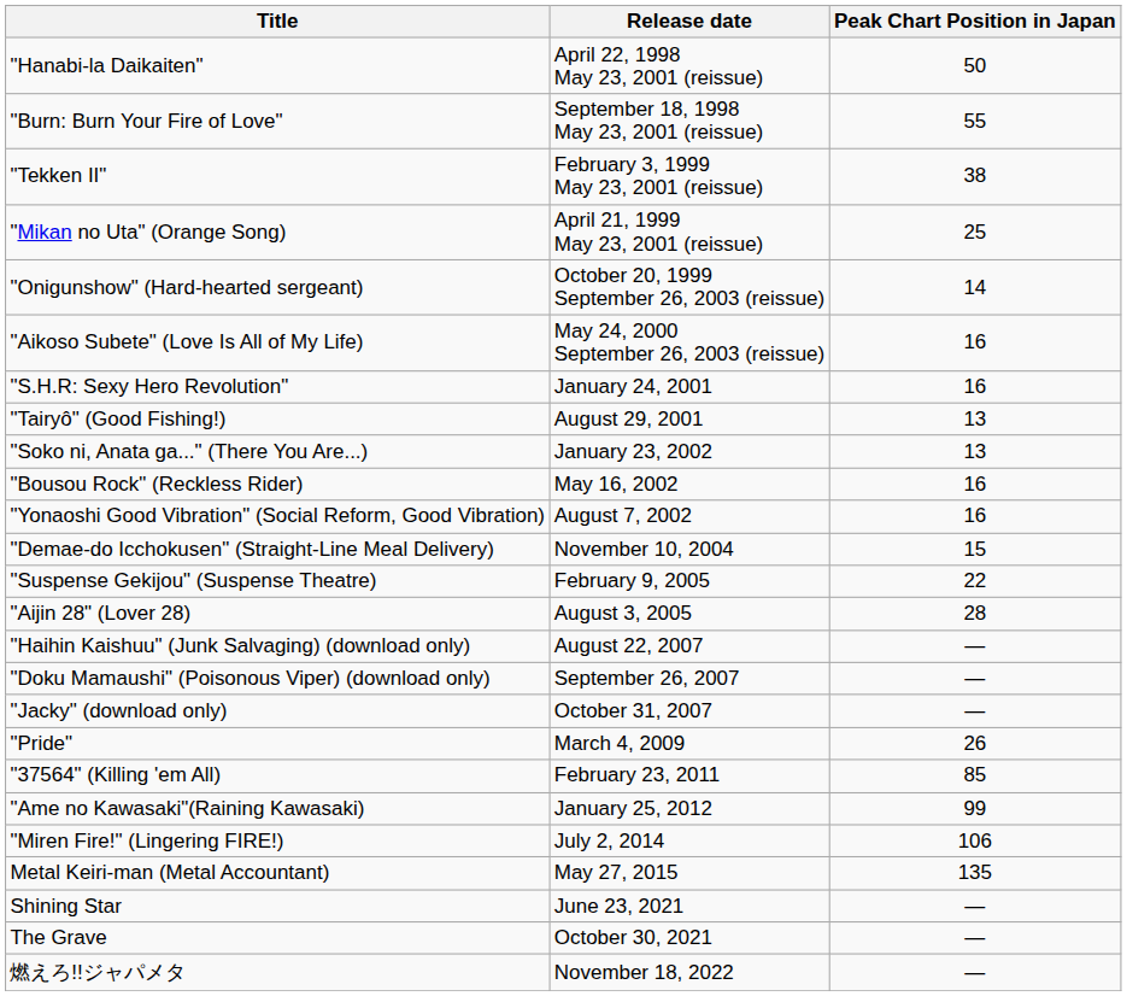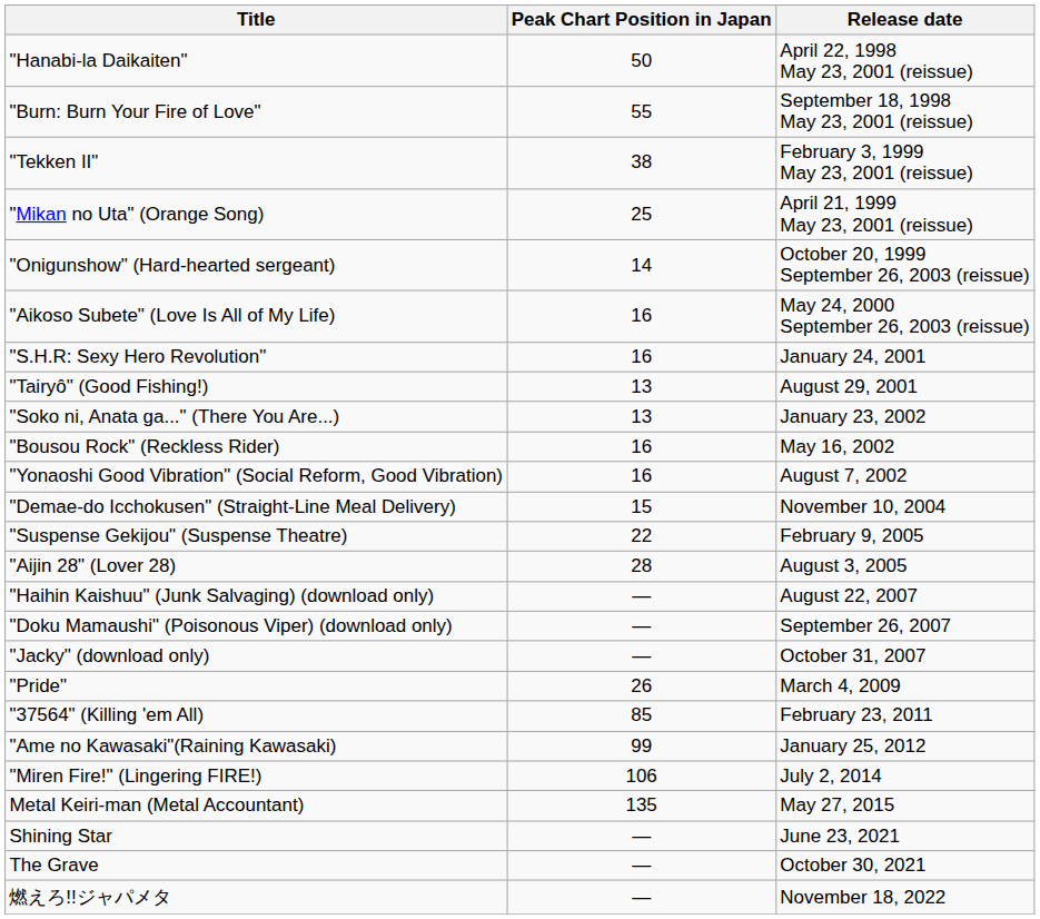 <table class="wikitable">
 <tr>
 <th>Title</th>
+<th>Peak Chart Position in Japan</th>
 <th>Release date</th>
-<th>Peak Chart Position in Japan</th>
 </tr>
 <tr>
 <td>"Hanabi-la Daikaiten"</td>
+<td align="center">50</td>
 <td>April 22, 1998 <br>May 23, 2001 (reissue)</td>
-<td align="center">50</td>
 </tr>
 <tr>
 <td>"Burn: Burn Your Fire of Love"</td>
+<td align="center">55</td>
 <td>September 18, 1998 <br>May 23, 2001 (reissue)</td>
-<td align="center">55</td>
 </tr>
 <tr>
 <td>"Tekken II"</td>
+<td align="center">38</td>
 <td>February 3, 1999 <br>May 23, 2001 (reissue)</td>
-<td align="center">38</td>
 </tr>
 <tr>
 <td>"<a href='#'>Mikan</a> no Uta" (Orange Song)</td>
+<td align="center">25</td>
 <td>April 21, 1999 <br>May 23, 2001 (reissue)</td>
-<td align="center">25</td>
 </tr>
 <tr>
 <td>"Onigunshow" (Hard-hearted sergeant)</td>
+<td align="center">14</td>
 <td>October 20, 1999 <br>September 26, 2003 (reissue)</td>
-<td align="center">14</td>
 </tr>
 <tr>
 <td>"Aikoso Subete" (Love Is All of My Life)</td>
+<td align="center">16</td>
 <td>May 24, 2000 <br>September 26, 2003 (reissue)</td>
-<td align="center">16</td>
 </tr>
 <tr>
 <td>"S.H.R: Sexy Hero Revolution"</td>
+<td align="center">16</td>
 <td>January 24, 2001</td>
-<td align="center">16</td>
 </tr>
 <tr>
 <td>"Tairyô" (Good Fishing!)</td>
+<td align="center">13</td>
 <td>August 29, 2001</td>
-<td align="center">13</td>
 </tr>
 <tr>
 <td>"Soko ni, Anata ga..." (There You Are...)</td>
+<td align="center">13</td>
 <td>January 23, 2002</td>
-<td align="center">13</td>
 </tr>
 <tr>
 <td>"Bousou Rock" (Reckless Rider)</td>
+<td align="center">16</td>
 <td>May 16, 2002</td>
-<td align="center">16</td>
 </tr>
 <tr>
 <td>"Yonaoshi Good Vibration" (Social Reform, Good Vibration)</td>
+<td align="center">16</td>
 <td>August 7, 2002</td>
-<td align="center">16</td>
 </tr>
 <tr>
 <td>"Demae-do Icchokusen" (Straight-Line Meal Delivery)</td>
+<td align="center">15</td>
 <td>November 10, 2004</td>
-<td align="center">15</td>
 </tr>
 <tr>
 <td>"Suspense Gekijou" (Suspense Theatre)</td>
+<td align="center">22</td>
 <td>February 9, 2005</td>
-<td align="center">22</td>
 </tr>
 <tr>
 <td>"Aijin 28" (Lover 28)</td>
+<td align="center">28</td>
 <td>August 3, 2005</td>
-<td align="center">28</td>
 </tr>
 <tr>
 <td>"Haihin Kaishuu" (Junk Salvaging) (download only)</td>
+<td align="center">―</td>
 <td>August 22, 2007</td>
-<td align="center">―</td>
 </tr>
 <tr>
 <td>"Doku Mamaushi" (Poisonous Viper) (download only)</td>
+<td align="center">―</td>
 <td>September 26, 2007</td>
-<td align="center">―</td>
 </tr>
 <tr>
 <td>"Jacky" (download only)</td>
+<td align="center">―</td>
 <td>October 31, 2007</td>
-<td align="center">―</td>
 </tr>
 <tr>
 <td>"Pride"</td>
+<td align="center">26</td>
 <td>March 4, 2009</td>
-<td align="center">26</td>
 </tr>
 <tr>
 <td>"37564" (Killing 'em All)</td>
+<td align="center">85</td>
 <td>February 23, 2011</td>
-<td align="center">85</td>
 </tr>
 <tr>
 <td>"Ame no Kawasaki"(Raining Kawasaki)</td>
+<td align="center">99</td>
 <td>January 25, 2012</td>
-<td align="center">99</td>
 </tr>
 <tr>
 <td>"Miren Fire!" (Lingering FIRE!)</td>
+<td align="center">106</td>
 <td>July 2, 2014</td>
-<td align="center">106</td>
 </tr>
 <tr>
 <td>Metal Keiri-man (Metal Accountant)</td>
+<td align="center">135</td>
 <td>May 27, 2015</td>
-<td align="center">135</td>
 </tr>
 <tr>
 <td>Shining Star</td>
+<td align="center">―</td>
 <td>June 23, 2021</td>
-<td align="center">―</td>
 </tr>
 <tr>
 <td>The Grave</td>
+<td align="center">―</td>
 <td>October 30, 2021</td>
-<td align="center">―</td>
 </tr>
 <tr>
 <td>燃えろ!!ジャパメタ</td>
+<td align="center">―</td>
 <td>November 18, 2022</td>
-<td align="center">―</td>
 </tr>
 </table>
